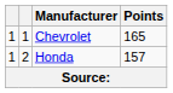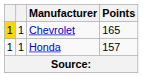 <table class="wikitable" style="font-size: 95%;">
 <tr>
 <th scope="col"></th>
 <th scope="col"></th>
 <th scope="col">Manufacturer</th>
 <th scope="col">Points</th>
 </tr>
 <tr>
-<td align="left"> 1</td>
+<td align="left" style="background: gold;"> 1</td>
 <td align="center">1</td>
 <td><a href='#'>Chevrolet</a></td>
 <td>165</td>
 </tr>
 <tr>
 <td align="left"> 1</td>
-<td align="center">2</td>
+<td align="center">1</td>
 <td><a href='#'>Honda</a></td>
 <td>157</td>
 </tr>
 <tr>
 <th colspan=4>Source:</th>
 </tr>
 </table>
